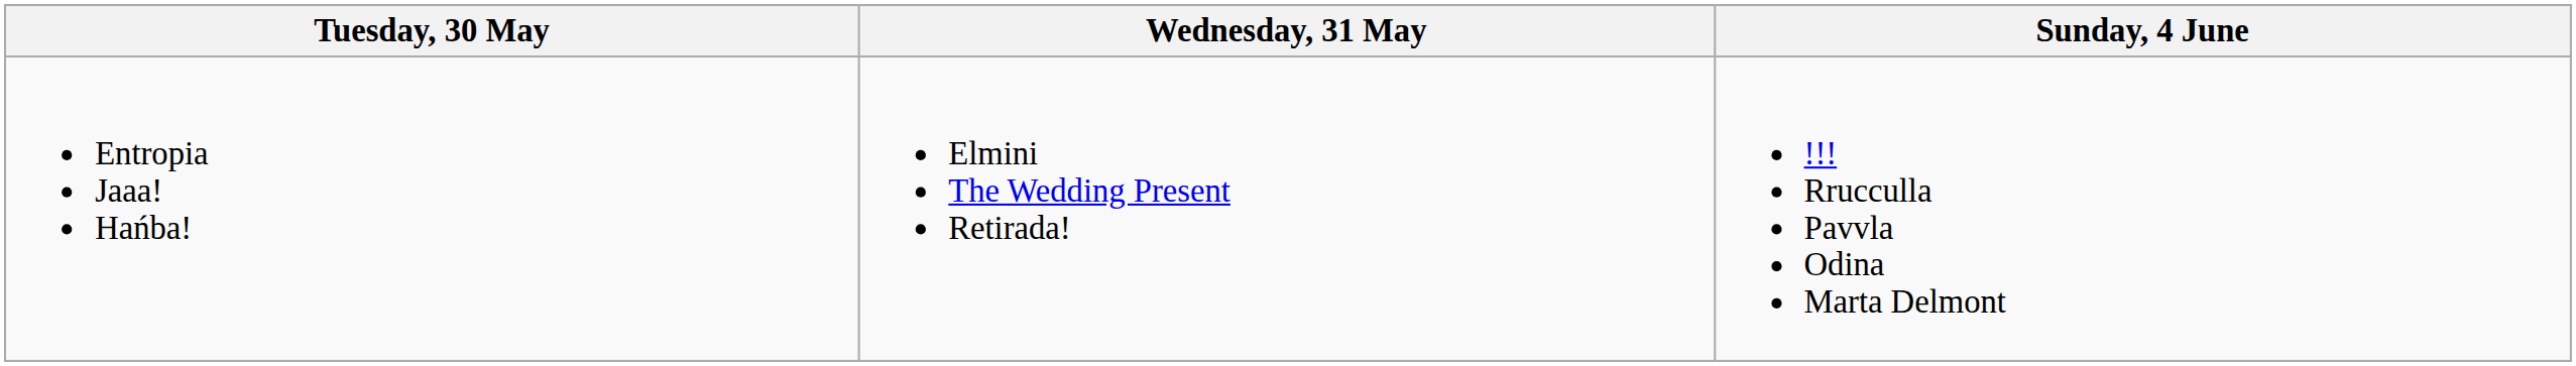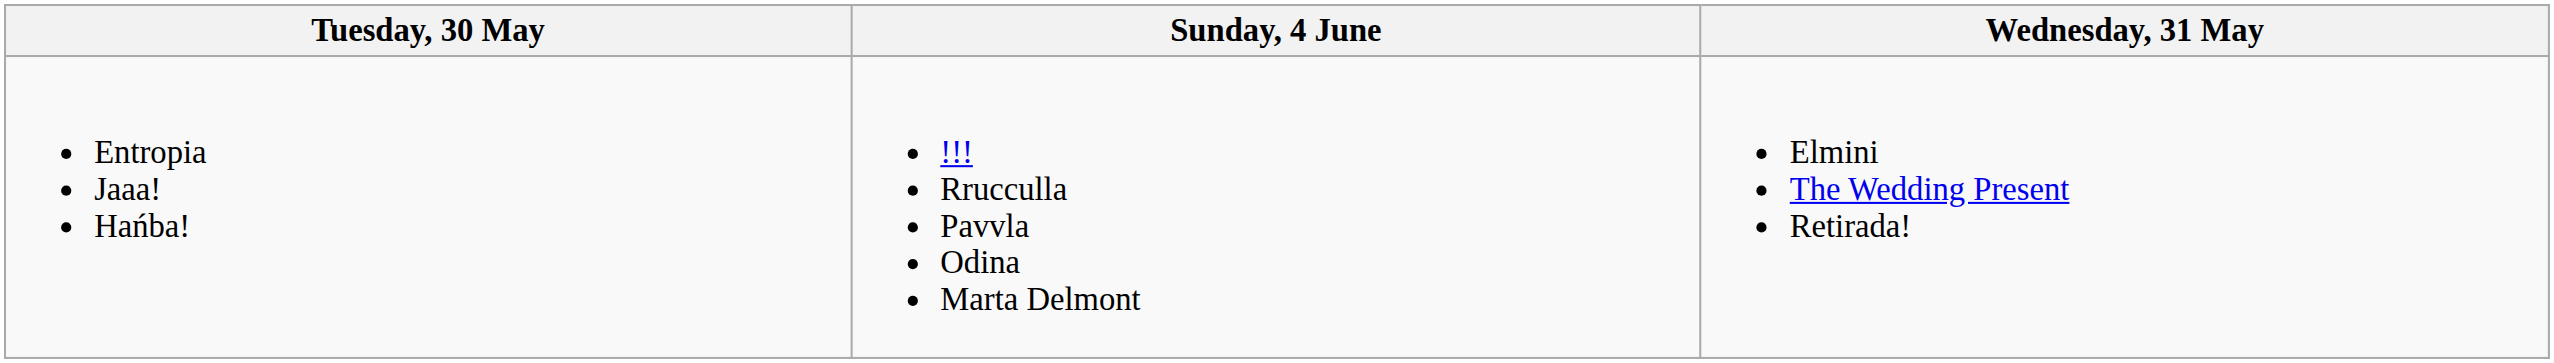 <table class="wikitable">
 <tr>
 <th width="500">Tuesday, 30 May</th>
+<th width="500">Sunday, 4 June</th>
 <th width="500">Wednesday, 31 May</th>
-<th width="500">Sunday, 4 June</th>
 </tr>
 <tr valign="top">
 <td><br><ul><li>Entropia</li><li>Jaaa!</li><li>Hańba!</li></ul></td>
+<td><br><ul><li><a href='#'>!!!</a></li><li>Rrucculla</li><li>Pavvla</li><li>Odina</li><li>Marta Delmont</li></ul></td>
 <td><br><ul><li>Elmini</li><li><a href='#'>The Wedding Present</a></li><li>Retirada!</li></ul></td>
-<td><br><ul><li><a href='#'>!!!</a></li><li>Rrucculla</li><li>Pavvla</li><li>Odina</li><li>Marta Delmont</li></ul></td>
 </tr>
 </table>
